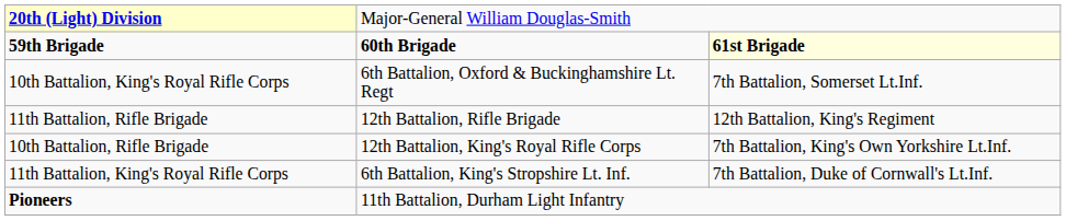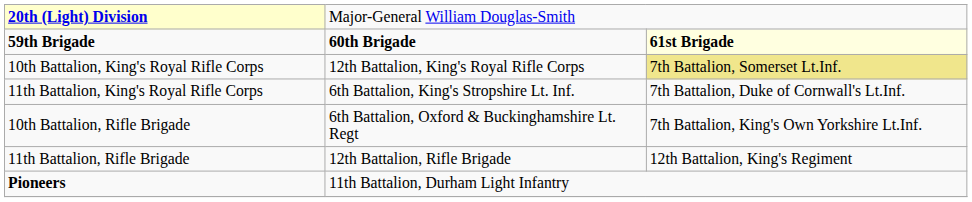 <table class="wikitable">
 <tr>
 <td style="background:#FFFFCC;"><strong><a href='#'>20th (Light) Division</a>  </strong></td>
 <td colspan="2">Major-General <a href='#'>William Douglas-Smith</a></td>
 </tr>
 <tr>
 <td width="320pt"><strong>59th Brigade</strong></td>
 <td width="320pt"><strong>60th Brigade</strong></td>
 <td width="320pt" style="background: lightyellow;"><strong>61st Brigade</strong></td>
 </tr>
 <tr>
 <td>10th Battalion, King's Royal Rifle Corps</td>
+<td>12th Battalion, King's Royal Rifle Corps</td>
+<td style="background: khaki;">7th Battalion, Somerset Lt.Inf.</td>
+</tr>
+<tr>
+<td>11th Battalion, King's Royal Rifle Corps</td>
+<td>6th Battalion, King's Stropshire Lt. Inf.</td>
+<td>7th Battalion, Duke of Cornwall's Lt.Inf.</td>
+</tr>
+<tr>
+<td>10th Battalion, Rifle Brigade</td>
 <td>6th Battalion, Oxford & Buckinghamshire Lt. Regt</td>
-<td>7th Battalion, Somerset Lt.Inf.</td>
+<td>7th Battalion, King's Own Yorkshire Lt.Inf.</td>
 </tr>
 <tr>
 <td>11th Battalion, Rifle Brigade</td>
 <td>12th Battalion, Rifle Brigade</td>
 <td>12th Battalion, King's Regiment</td>
-</tr>
-<tr>
-<td>10th Battalion, Rifle Brigade</td>
-<td>12th Battalion, King's Royal Rifle Corps</td>
-<td>7th Battalion, King's Own Yorkshire Lt.Inf.</td>
-</tr>
-<tr>
-<td>11th Battalion, King's Royal Rifle Corps</td>
-<td>6th Battalion, King's Stropshire Lt. Inf.</td>
-<td>7th Battalion, Duke of Cornwall's Lt.Inf.</td>
 </tr>
 <tr>
 <td><strong>Pioneers</strong></td>
 <td colspan="2">11th Battalion, Durham Light Infantry</td>
 </tr>
 <tr>
 </tr>
 </table>
